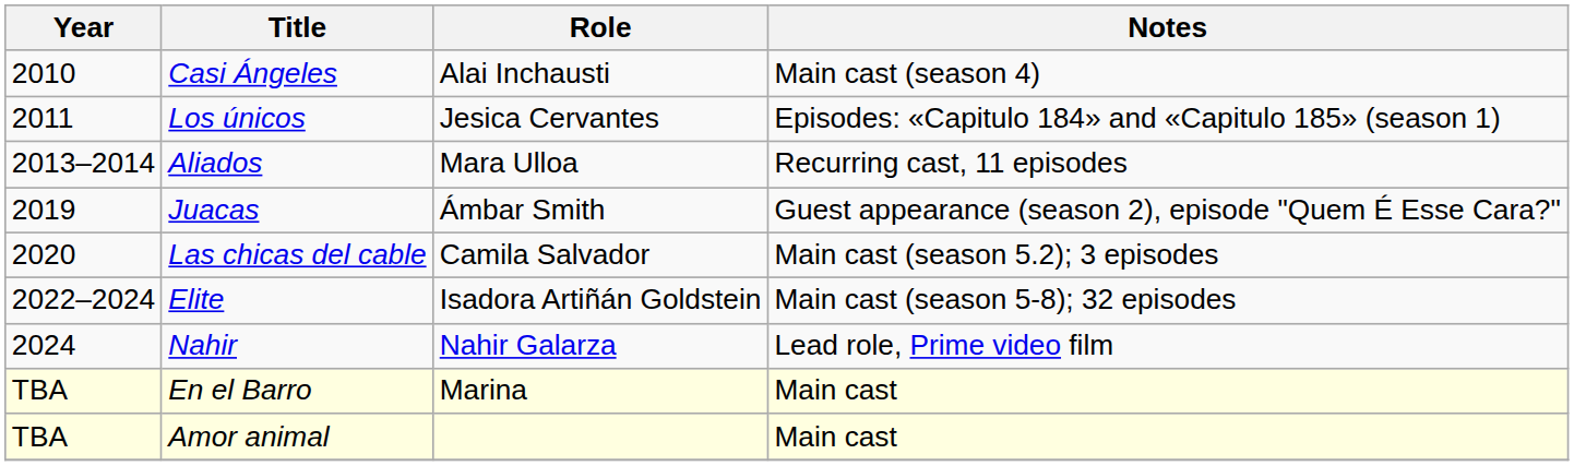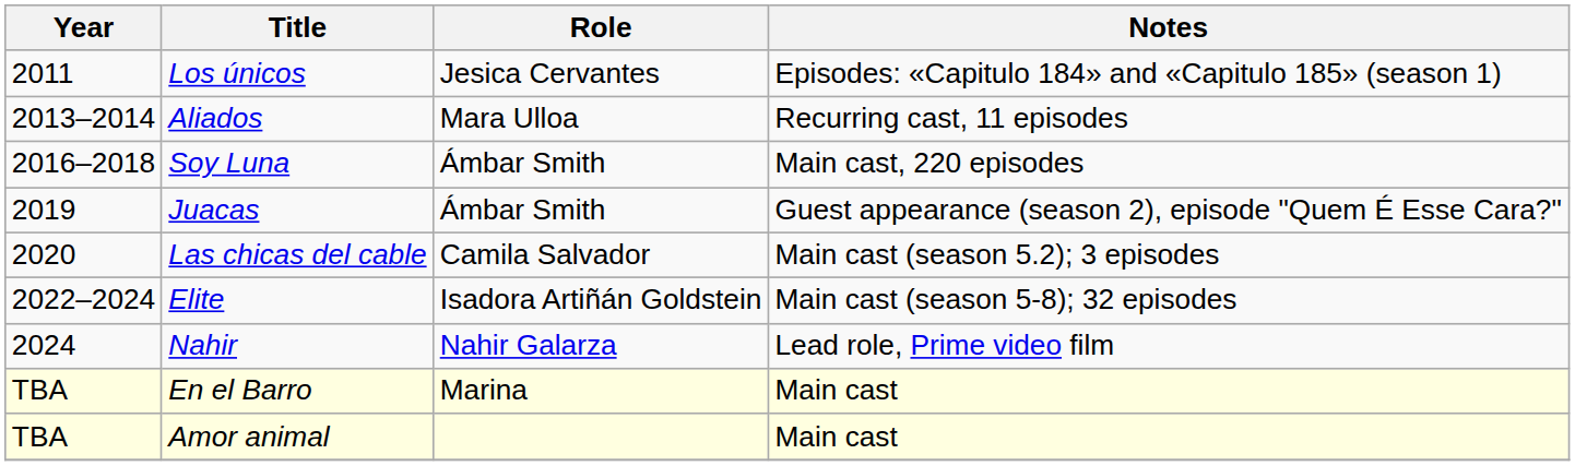 <table class="wikitable" sortable">
 <tr>
 <th scope="col">Year</th>
 <th scope="col">Title</th>
 <th scope="col">Role</th>
 <th scope="col" class="unsortable">Notes</th>
-</tr>
-<tr>
-<td>2010</td>
-<td><em><a href='#'>Casi Ángeles</a></em></td>
-<td>Alai Inchausti</td>
-<td>Main cast (season 4)</td>
 </tr>
 <tr>
 <td>2011</td>
 <td><em><a href='#'>Los únicos</a></em></td>
 <td>Jesica Cervantes</td>
 <td>Episodes: «Capitulo 184» and «Capitulo 185»  (season 1)</td>
 </tr>
 <tr>
 <td>2013–2014</td>
 <td><em><a href='#'>Aliados</a></em></td>
 <td>Mara Ulloa</td>
 <td>Recurring cast, 11 episodes</td>
+</tr>
+<tr>
+<td>2016–2018</td>
+<td><em><a href='#'>Soy Luna</a></em></td>
+<td>Ámbar Smith</td>
+<td>Main cast, 220 episodes</td>
 </tr>
 <tr>
 <td>2019</td>
 <td><em><a href='#'>Juacas</a></em></td>
 <td>Ámbar Smith</td>
 <td>Guest appearance (season 2), episode "Quem É Esse Cara?"</td>
 </tr>
 <tr>
 <td>2020</td>
 <td><em><a href='#'>Las chicas del cable</a></em></td>
 <td>Camila Salvador</td>
 <td>Main cast (season 5.2); 3 episodes</td>
 </tr>
 <tr>
 <td>2022–2024</td>
 <td><a href='#'><em>Elite</em></a></td>
 <td>Isadora Artiñán Goldstein</td>
 <td>Main cast (season 5-8); 32 episodes</td>
 </tr>
 <tr>
 <td>2024</td>
 <td><em><a href='#'>Nahir</a></em></td>
 <td><a href='#'>Nahir Galarza</a></td>
 <td>Lead role, <a href='#'>Prime video</a> film</td>
 </tr>
 <tr bgcolor="lightyellow">
 <td>TBA</td>
 <td><em>En el Barro</em></td>
 <td>Marina</td>
 <td>Main cast</td>
 </tr>
 <tr bgcolor="lightyellow">
 <td>TBA</td>
 <td><em>Amor animal</em></td>
 <td></td>
 <td>Main cast</td>
 </tr>
 <tr>
 </tr>
 </table>
